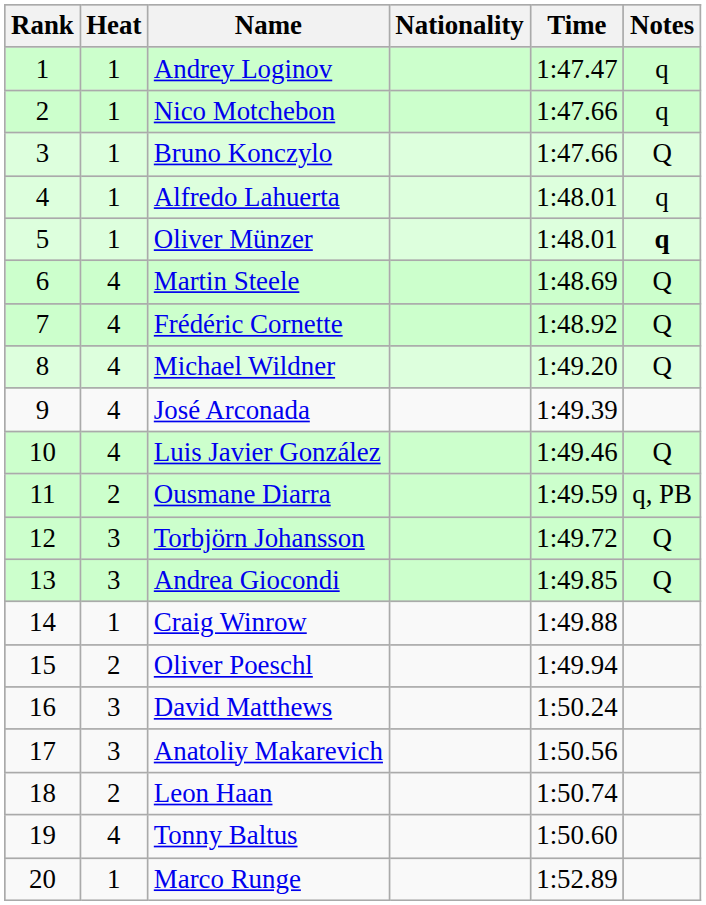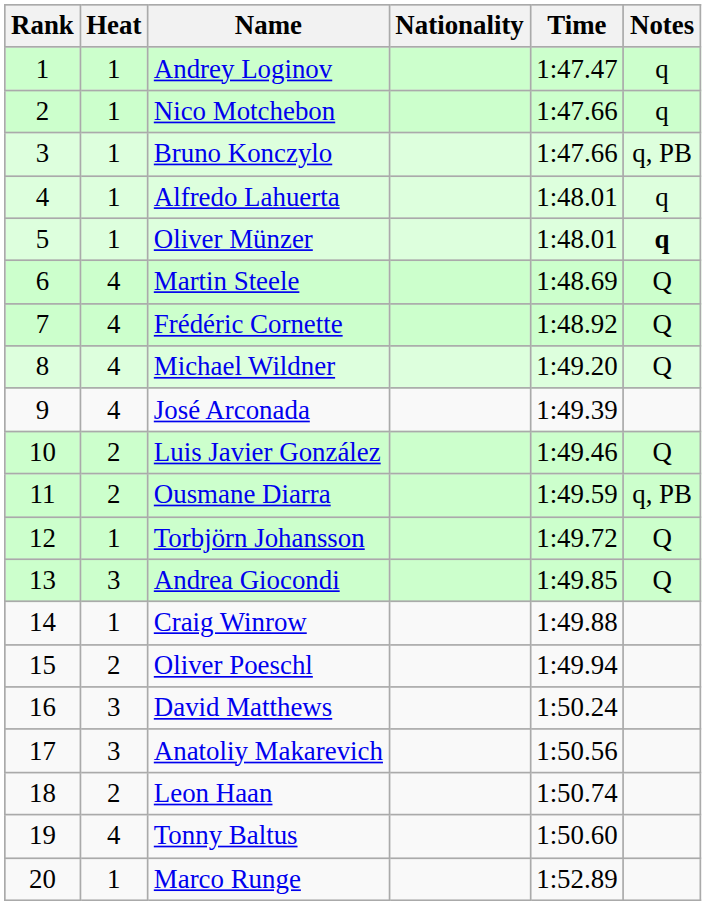 <table class="wikitable sortable" style="text-align:center">
 <tr>
 <th>Rank</th>
 <th>Heat</th>
 <th>Name</th>
 <th>Nationality</th>
 <th>Time</th>
 <th>Notes</th>
 </tr>
 <tr bgcolor=ccffcc>
 <td>1</td>
 <td>1</td>
 <td align="left"><a href='#'>Andrey Loginov</a></td>
 <td align=left></td>
 <td>1:47.47</td>
 <td>q</td>
 </tr>
 <tr bgcolor=ccffcc>
 <td>2</td>
 <td>1</td>
 <td align="left"><a href='#'>Nico Motchebon</a></td>
 <td align=left></td>
 <td>1:47.66</td>
 <td>q</td>
 </tr>
 <tr bgcolor=ddffdd>
 <td>3</td>
 <td>1</td>
 <td align="left"><a href='#'>Bruno Konczylo</a></td>
 <td align=left></td>
 <td>1:47.66</td>
-<td>Q</td>
+<td>q, PB</td>
 </tr>
 <tr bgcolor=ddffdd>
 <td>4</td>
 <td>1</td>
 <td align="left"><a href='#'>Alfredo Lahuerta</a></td>
 <td align=left></td>
 <td>1:48.01</td>
 <td>q</td>
 </tr>
 <tr bgcolor=ddffdd>
 <td>5</td>
 <td>1</td>
 <td align="left"><a href='#'>Oliver Münzer</a></td>
 <td align=left></td>
 <td>1:48.01</td>
 <td><strong>q</strong></td>
 </tr>
 <tr bgcolor=ccffcc>
 <td>6</td>
 <td>4</td>
 <td align="left"><a href='#'>Martin Steele</a></td>
 <td align=left></td>
 <td>1:48.69</td>
 <td>Q</td>
 </tr>
 <tr bgcolor=ccffcc>
 <td>7</td>
 <td>4</td>
 <td align="left"><a href='#'>Frédéric Cornette</a></td>
 <td align=left></td>
 <td>1:48.92</td>
 <td>Q</td>
 </tr>
 <tr bgcolor=ddffdd>
 <td>8</td>
 <td>4</td>
 <td align="left"><a href='#'>Michael Wildner</a></td>
 <td align=left></td>
 <td>1:49.20</td>
 <td>Q</td>
 </tr>
 <tr>
 <td>9</td>
 <td>4</td>
 <td align="left"><a href='#'>José Arconada</a></td>
 <td align=left></td>
 <td>1:49.39</td>
 <td></td>
 </tr>
 <tr bgcolor=ccffcc>
 <td>10</td>
-<td>4</td>
+<td>2</td>
 <td align="left"><a href='#'>Luis Javier González</a></td>
 <td align=left></td>
 <td>1:49.46</td>
 <td>Q</td>
 </tr>
 <tr bgcolor=ccffcc>
 <td>11</td>
 <td>2</td>
 <td align="left"><a href='#'>Ousmane Diarra</a></td>
 <td align=left></td>
 <td>1:49.59</td>
 <td>q, PB</td>
 </tr>
 <tr bgcolor=ccffcc>
 <td>12</td>
-<td>3</td>
+<td>1</td>
 <td align="left"><a href='#'>Torbjörn Johansson</a></td>
 <td align=left></td>
 <td>1:49.72</td>
 <td>Q</td>
 </tr>
 <tr bgcolor=ccffcc>
 <td>13</td>
 <td>3</td>
 <td align="left"><a href='#'>Andrea Giocondi</a></td>
 <td align=left></td>
 <td>1:49.85</td>
 <td>Q</td>
 </tr>
 <tr>
 <td>14</td>
 <td>1</td>
 <td align="left"><a href='#'>Craig Winrow</a></td>
 <td align=left></td>
 <td>1:49.88</td>
 <td></td>
 </tr>
 <tr>
 <td>15</td>
 <td>2</td>
 <td align="left"><a href='#'>Oliver Poeschl</a></td>
 <td align=left></td>
 <td>1:49.94</td>
 <td></td>
 </tr>
 <tr>
 <td>16</td>
 <td>3</td>
 <td align="left"><a href='#'>David Matthews</a></td>
 <td align=left></td>
 <td>1:50.24</td>
 <td></td>
 </tr>
 <tr>
 <td>17</td>
 <td>3</td>
 <td align="left"><a href='#'>Anatoliy Makarevich</a></td>
 <td align=left></td>
 <td>1:50.56</td>
 <td></td>
 </tr>
 <tr>
 <td>18</td>
 <td>2</td>
 <td align="left"><a href='#'>Leon Haan</a></td>
 <td align=left></td>
 <td>1:50.74</td>
 <td></td>
 </tr>
 <tr>
 <td>19</td>
 <td>4</td>
 <td align="left"><a href='#'>Tonny Baltus</a></td>
 <td align=left></td>
 <td>1:50.60</td>
 <td></td>
 </tr>
 <tr>
 <td>20</td>
 <td>1</td>
 <td align="left"><a href='#'>Marco Runge</a></td>
 <td align=left></td>
 <td>1:52.89</td>
 <td></td>
 </tr>
 </table>
